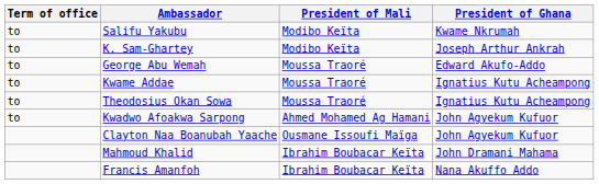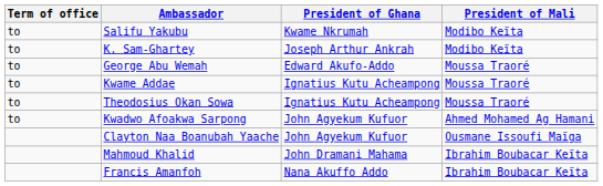 <table class="wikitable sortable">
 <tr>
 <th>Term of office</th>
 <th><a href='#'>Ambassador</a></th>
+<th><a href='#'>President of Ghana</a></th>
 <th><a href='#'>President of Mali</a></th>
-<th><a href='#'>President of Ghana</a></th>
 </tr>
 <tr>
 <td> to </td>
 <td><a href='#'>Salifu Yakubu</a></td>
+<td><a href='#'>Kwame Nkrumah</a></td>
 <td><a href='#'>Modibo Keïta</a></td>
-<td><a href='#'>Kwame Nkrumah</a></td>
 </tr>
 <tr>
 <td> to </td>
 <td><a href='#'>K. Sam-Ghartey</a></td>
+<td><a href='#'>Joseph Arthur Ankrah</a></td>
 <td><a href='#'>Modibo Keïta</a></td>
-<td><a href='#'>Joseph Arthur Ankrah</a></td>
 </tr>
 <tr>
 <td> to </td>
 <td><a href='#'>George Abu Wemah</a></td>
+<td><a href='#'>Edward Akufo-Addo</a></td>
 <td><a href='#'>Moussa Traoré</a></td>
-<td><a href='#'>Edward Akufo-Addo</a></td>
 </tr>
 <tr>
 <td> to </td>
 <td><a href='#'>Kwame Addae</a></td>
+<td><a href='#'>Ignatius Kutu Acheampong</a></td>
 <td><a href='#'>Moussa Traoré</a></td>
-<td><a href='#'>Ignatius Kutu Acheampong</a></td>
 </tr>
 <tr>
 <td> to </td>
 <td><a href='#'>Theodosius Okan Sowa</a></td>
+<td><a href='#'>Ignatius Kutu Acheampong</a></td>
 <td><a href='#'>Moussa Traoré</a></td>
-<td><a href='#'>Ignatius Kutu Acheampong</a></td>
 </tr>
 <tr>
 <td> to </td>
 <td><a href='#'>Kwadwo Afoakwa Sarpong</a></td>
+<td><a href='#'>John Agyekum Kufuor</a></td>
 <td><a href='#'>Ahmed Mohamed Ag Hamani</a></td>
-<td><a href='#'>John Agyekum Kufuor</a></td>
 </tr>
 <tr>
 <td></td>
 <td><a href='#'>Clayton Naa Boanubah Yaache</a></td>
+<td><a href='#'>John Agyekum Kufuor</a></td>
 <td><a href='#'>Ousmane Issoufi Maïga</a></td>
-<td><a href='#'>John Agyekum Kufuor</a></td>
 </tr>
 <tr>
 <td></td>
 <td><a href='#'>Mahmoud Khalid</a></td>
+<td><a href='#'>John Dramani Mahama</a></td>
 <td><a href='#'>Ibrahim Boubacar Keïta</a></td>
-<td><a href='#'>John Dramani Mahama</a></td>
 </tr>
 <tr>
 <td></td>
 <td><a href='#'>Francis Amanfoh</a></td>
+<td><a href='#'>Nana Akuffo Addo</a></td>
 <td><a href='#'>Ibrahim Boubacar Keïta</a></td>
-<td><a href='#'>Nana Akuffo Addo</a></td>
 </tr>
 </table>
